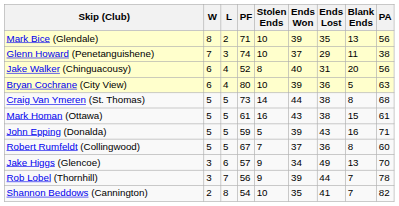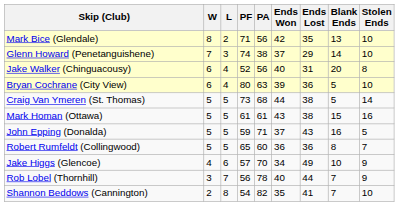 <table class="wikitable">
 <tr>
 <th width=320px>Skip (Club)</th>
 <th width=20px>W</th>
 <th width=20px>L</th>
 <th width=20px>PF</th>
-<th width=20px>Stolen <br> Ends<br></th>
+<th width=20px>PA</th>
 <th width=20px>Ends <br> Won</th>
 <th width=20px>Ends <br> Lost</th>
 <th width=20px>Blank <br> Ends</th>
-<th width=20px>PA</th>
+<th width=20px>Stolen <br> Ends<br></th>
 </tr>
 <tr style="background:#ffffcc;">
 <td><a href='#'>Mark Bice</a> (Glendale)</td>
 <td>8</td>
 <td>2</td>
 <td>71</td>
-<td>10</td>
-<td>39</td>
+<td>56</td>
+<td>42</td>
 <td>35</td>
 <td>13</td>
-<td>56</td>
+<td>10</td>
 </tr>
 <tr style="background:#ffffcc;">
 <td><a href='#'>Glenn Howard</a> (Penetanguishene)</td>
 <td>7</td>
 <td>3</td>
 <td>74</td>
-<td>10</td>
+<td>38</td>
 <td>37</td>
 <td>29</td>
-<td>11</td>
-<td>38</td>
+<td>14</td>
+<td>10</td>
 </tr>
 <tr style="background:#ffffcc;">
 <td><a href='#'>Jake Walker</a> (Chinguacousy)</td>
 <td>6</td>
 <td>4</td>
 <td>52</td>
-<td>8</td>
+<td>56</td>
 <td>40</td>
 <td>31</td>
 <td>20</td>
-<td>56</td>
+<td>8</td>
 </tr>
 <tr style="background:#ffffcc;">
 <td><a href='#'>Bryan Cochrane</a> (City View)</td>
 <td>6</td>
 <td>4</td>
 <td>80</td>
-<td>10</td>
+<td>63</td>
 <td>39</td>
 <td>36</td>
 <td>5</td>
-<td>63</td>
+<td>10</td>
 </tr>
 <tr>
 <td><a href='#'>Craig Van Ymeren</a> (St. Thomas)</td>
 <td>5</td>
 <td>5</td>
 <td>73</td>
-<td>14</td>
+<td>68</td>
 <td>44</td>
 <td>38</td>
-<td>8</td>
-<td>68</td>
+<td>5</td>
+<td>14</td>
 </tr>
 <tr>
 <td><a href='#'>Mark Homan</a> (Ottawa)</td>
 <td>5</td>
 <td>5</td>
 <td>61</td>
-<td>16</td>
+<td>61</td>
 <td>43</td>
 <td>38</td>
 <td>15</td>
-<td>61</td>
+<td>16</td>
 </tr>
 <tr>
 <td><a href='#'>John Epping</a> (Donalda)</td>
 <td>5</td>
 <td>5</td>
 <td>59</td>
-<td>5</td>
-<td>39</td>
+<td>71</td>
+<td>37</td>
 <td>43</td>
 <td>16</td>
-<td>71</td>
+<td>5</td>
 </tr>
 <tr>
 <td><a href='#'>Robert Rumfeldt</a> (Collingwood)</td>
 <td>5</td>
 <td>5</td>
-<td>67</td>
-<td>7</td>
-<td>37</td>
+<td>65</td>
+<td>60</td>
+<td>36</td>
 <td>36</td>
 <td>8</td>
-<td>60</td>
+<td>7</td>
 </tr>
 <tr>
 <td><a href='#'>Jake Higgs</a> (Glencoe)</td>
-<td>3</td>
+<td>4</td>
 <td>6</td>
 <td>57</td>
-<td>9</td>
+<td>70</td>
 <td>34</td>
 <td>49</td>
-<td>13</td>
-<td>70</td>
+<td>10</td>
+<td>9</td>
 </tr>
 <tr>
 <td><a href='#'>Rob Lobel</a> (Thornhill)</td>
 <td>3</td>
 <td>7</td>
 <td>56</td>
-<td>9</td>
-<td>39</td>
+<td>78</td>
+<td>40</td>
 <td>44</td>
 <td>7</td>
-<td>78</td>
+<td>9</td>
 </tr>
 <tr>
 <td><a href='#'>Shannon Beddows</a> (Cannington)</td>
 <td>2</td>
 <td>8</td>
 <td>54</td>
-<td>10</td>
+<td>82</td>
 <td>35</td>
 <td>41</td>
 <td>7</td>
-<td>82</td>
+<td>10</td>
 </tr>
 </table>
